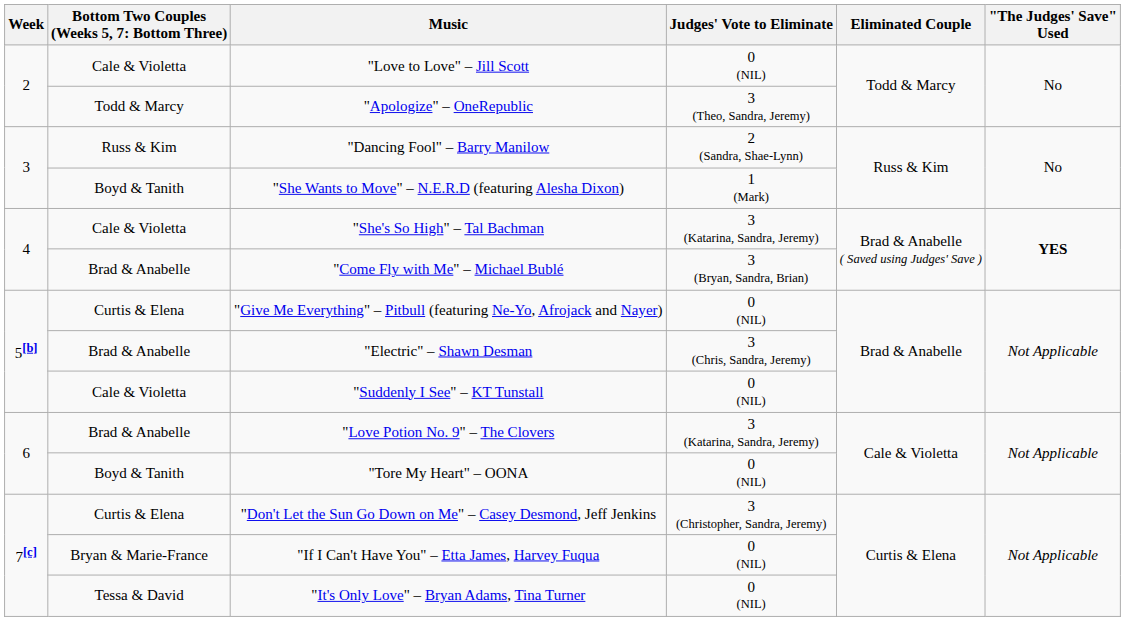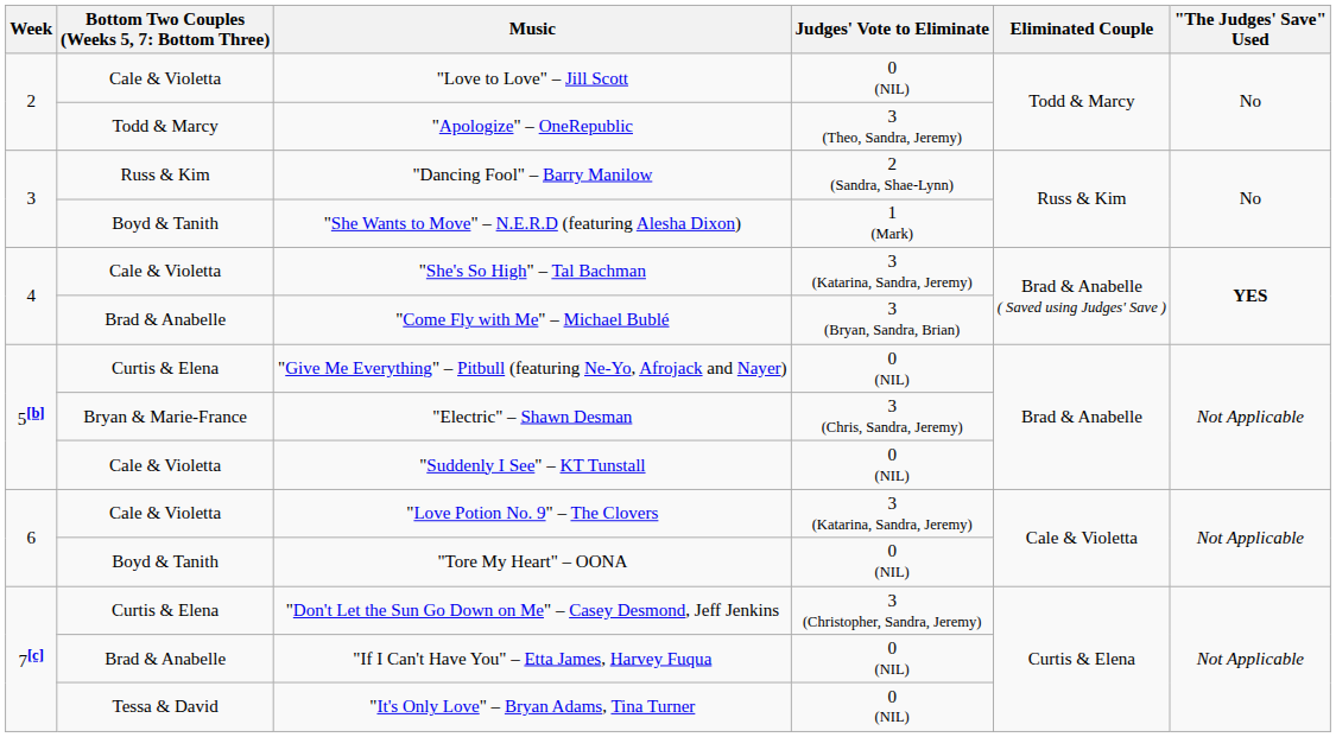 <table class="wikitable" style="margin:auto; text-align:center;">
 <tr>
 <th>Week</th>
 <th>Bottom Two Couples<br>(Weeks 5, 7: Bottom Three)</th>
 <th>Music</th>
 <th>Judges' Vote to Eliminate</th>
 <th>Eliminated Couple</th>
 <th>"The Judges' Save"<br>Used</th>
 </tr>
 <tr>
 <td rowspan=2>2</td>
 <td>Cale & Violetta</td>
 <td>"Love to Love" – <a href='#'>Jill Scott</a></td>
 <td>0<br><small>(NIL)</small></td>
 <td rowspan=2>Todd & Marcy</td>
 <td rowspan=2>No</td>
 </tr>
 <tr>
 <td>Todd & Marcy</td>
 <td>"<a href='#'>Apologize</a>" – <a href='#'>OneRepublic</a></td>
 <td>3<br><small>(Theo, Sandra, Jeremy)</small></td>
 </tr>
 <tr>
 <td rowspan=2>3</td>
 <td>Russ & Kim</td>
 <td>"Dancing Fool" – <a href='#'>Barry Manilow</a></td>
 <td>2<br><small>(Sandra, Shae-Lynn)</small></td>
 <td rowspan=2>Russ & Kim</td>
 <td rowspan=2>No</td>
 </tr>
 <tr>
 <td>Boyd & Tanith</td>
 <td>"<a href='#'>She Wants to Move</a>" – <a href='#'>N.E.R.D</a> (featuring <a href='#'>Alesha Dixon</a>)</td>
 <td>1<br><small>(Mark)</small></td>
 </tr>
 <tr>
 <td rowspan=2>4</td>
 <td>Cale & Violetta</td>
 <td>"<a href='#'>She's So High</a>" – <a href='#'>Tal Bachman</a></td>
 <td>3<br><small>(Katarina, Sandra, Jeremy)</small></td>
 <td rowspan=2>Brad & Anabelle<br><small><em>( Saved using Judges' Save )</em></small></td>
 <td rowspan=2><strong>YES</strong></td>
 </tr>
 <tr>
 <td>Brad & Anabelle</td>
 <td>"<a href='#'>Come Fly with Me</a>" – <a href='#'>Michael Bublé</a></td>
 <td>3<br><small>(Bryan, Sandra, Brian)</small></td>
 </tr>
 <tr>
 <td rowspan=3>5<sup><a href='#'><strong>[b]</strong></a></sup></td>
 <td>Curtis & Elena</td>
 <td>"<a href='#'>Give Me Everything</a>" – <a href='#'>Pitbull</a> (featuring <a href='#'>Ne-Yo</a>, <a href='#'>Afrojack</a> and <a href='#'>Nayer</a>)</td>
 <td>0<br><small>(NIL)</small></td>
 <td rowspan=3>Brad & Anabelle</td>
 <td rowspan=3><em>Not Applicable</em></td>
 </tr>
 <tr>
-<td>Brad & Anabelle</td>
+<td>Bryan & Marie-France</td>
 <td>"Electric" – <a href='#'>Shawn Desman</a></td>
 <td>3<br><small>(Chris, Sandra, Jeremy)</small></td>
 </tr>
 <tr>
 <td>Cale & Violetta</td>
 <td>"<a href='#'>Suddenly I See</a>" – <a href='#'>KT Tunstall</a></td>
 <td>0<br><small>(NIL)</small></td>
 </tr>
 <tr>
 <td rowspan=2>6</td>
-<td>Brad & Anabelle</td>
+<td>Cale & Violetta</td>
 <td>"<a href='#'>Love Potion No. 9</a>" – <a href='#'>The Clovers</a></td>
 <td>3<br><small>(Katarina, Sandra, Jeremy)</small></td>
 <td rowspan=2>Cale & Violetta</td>
 <td rowspan=2><em>Not Applicable</em></td>
 </tr>
 <tr>
 <td>Boyd & Tanith</td>
 <td>"Tore My Heart" – OONA</td>
 <td>0<br><small>(NIL)</small></td>
 </tr>
 <tr>
 <td rowspan=3>7<sup><a href='#'><strong>[c]</strong></a></sup></td>
 <td>Curtis & Elena</td>
 <td>"<a href='#'>Don't Let the Sun Go Down on Me</a>" – <a href='#'>Casey Desmond</a>, Jeff Jenkins</td>
 <td>3<br><small>(Christopher, Sandra, Jeremy)</small></td>
 <td rowspan=3>Curtis & Elena</td>
 <td rowspan=3><em>Not Applicable</em></td>
 </tr>
 <tr>
-<td>Bryan & Marie-France</td>
+<td>Brad & Anabelle</td>
 <td>"If I Can't Have You" – <a href='#'>Etta James</a>, <a href='#'>Harvey Fuqua</a></td>
 <td>0<br><small>(NIL)</small></td>
 </tr>
 <tr>
 <td>Tessa & David</td>
 <td>"<a href='#'>It's Only Love</a>" – <a href='#'>Bryan Adams</a>, <a href='#'>Tina Turner</a></td>
 <td>0<br><small>(NIL)</small></td>
 </tr>
 </table>
